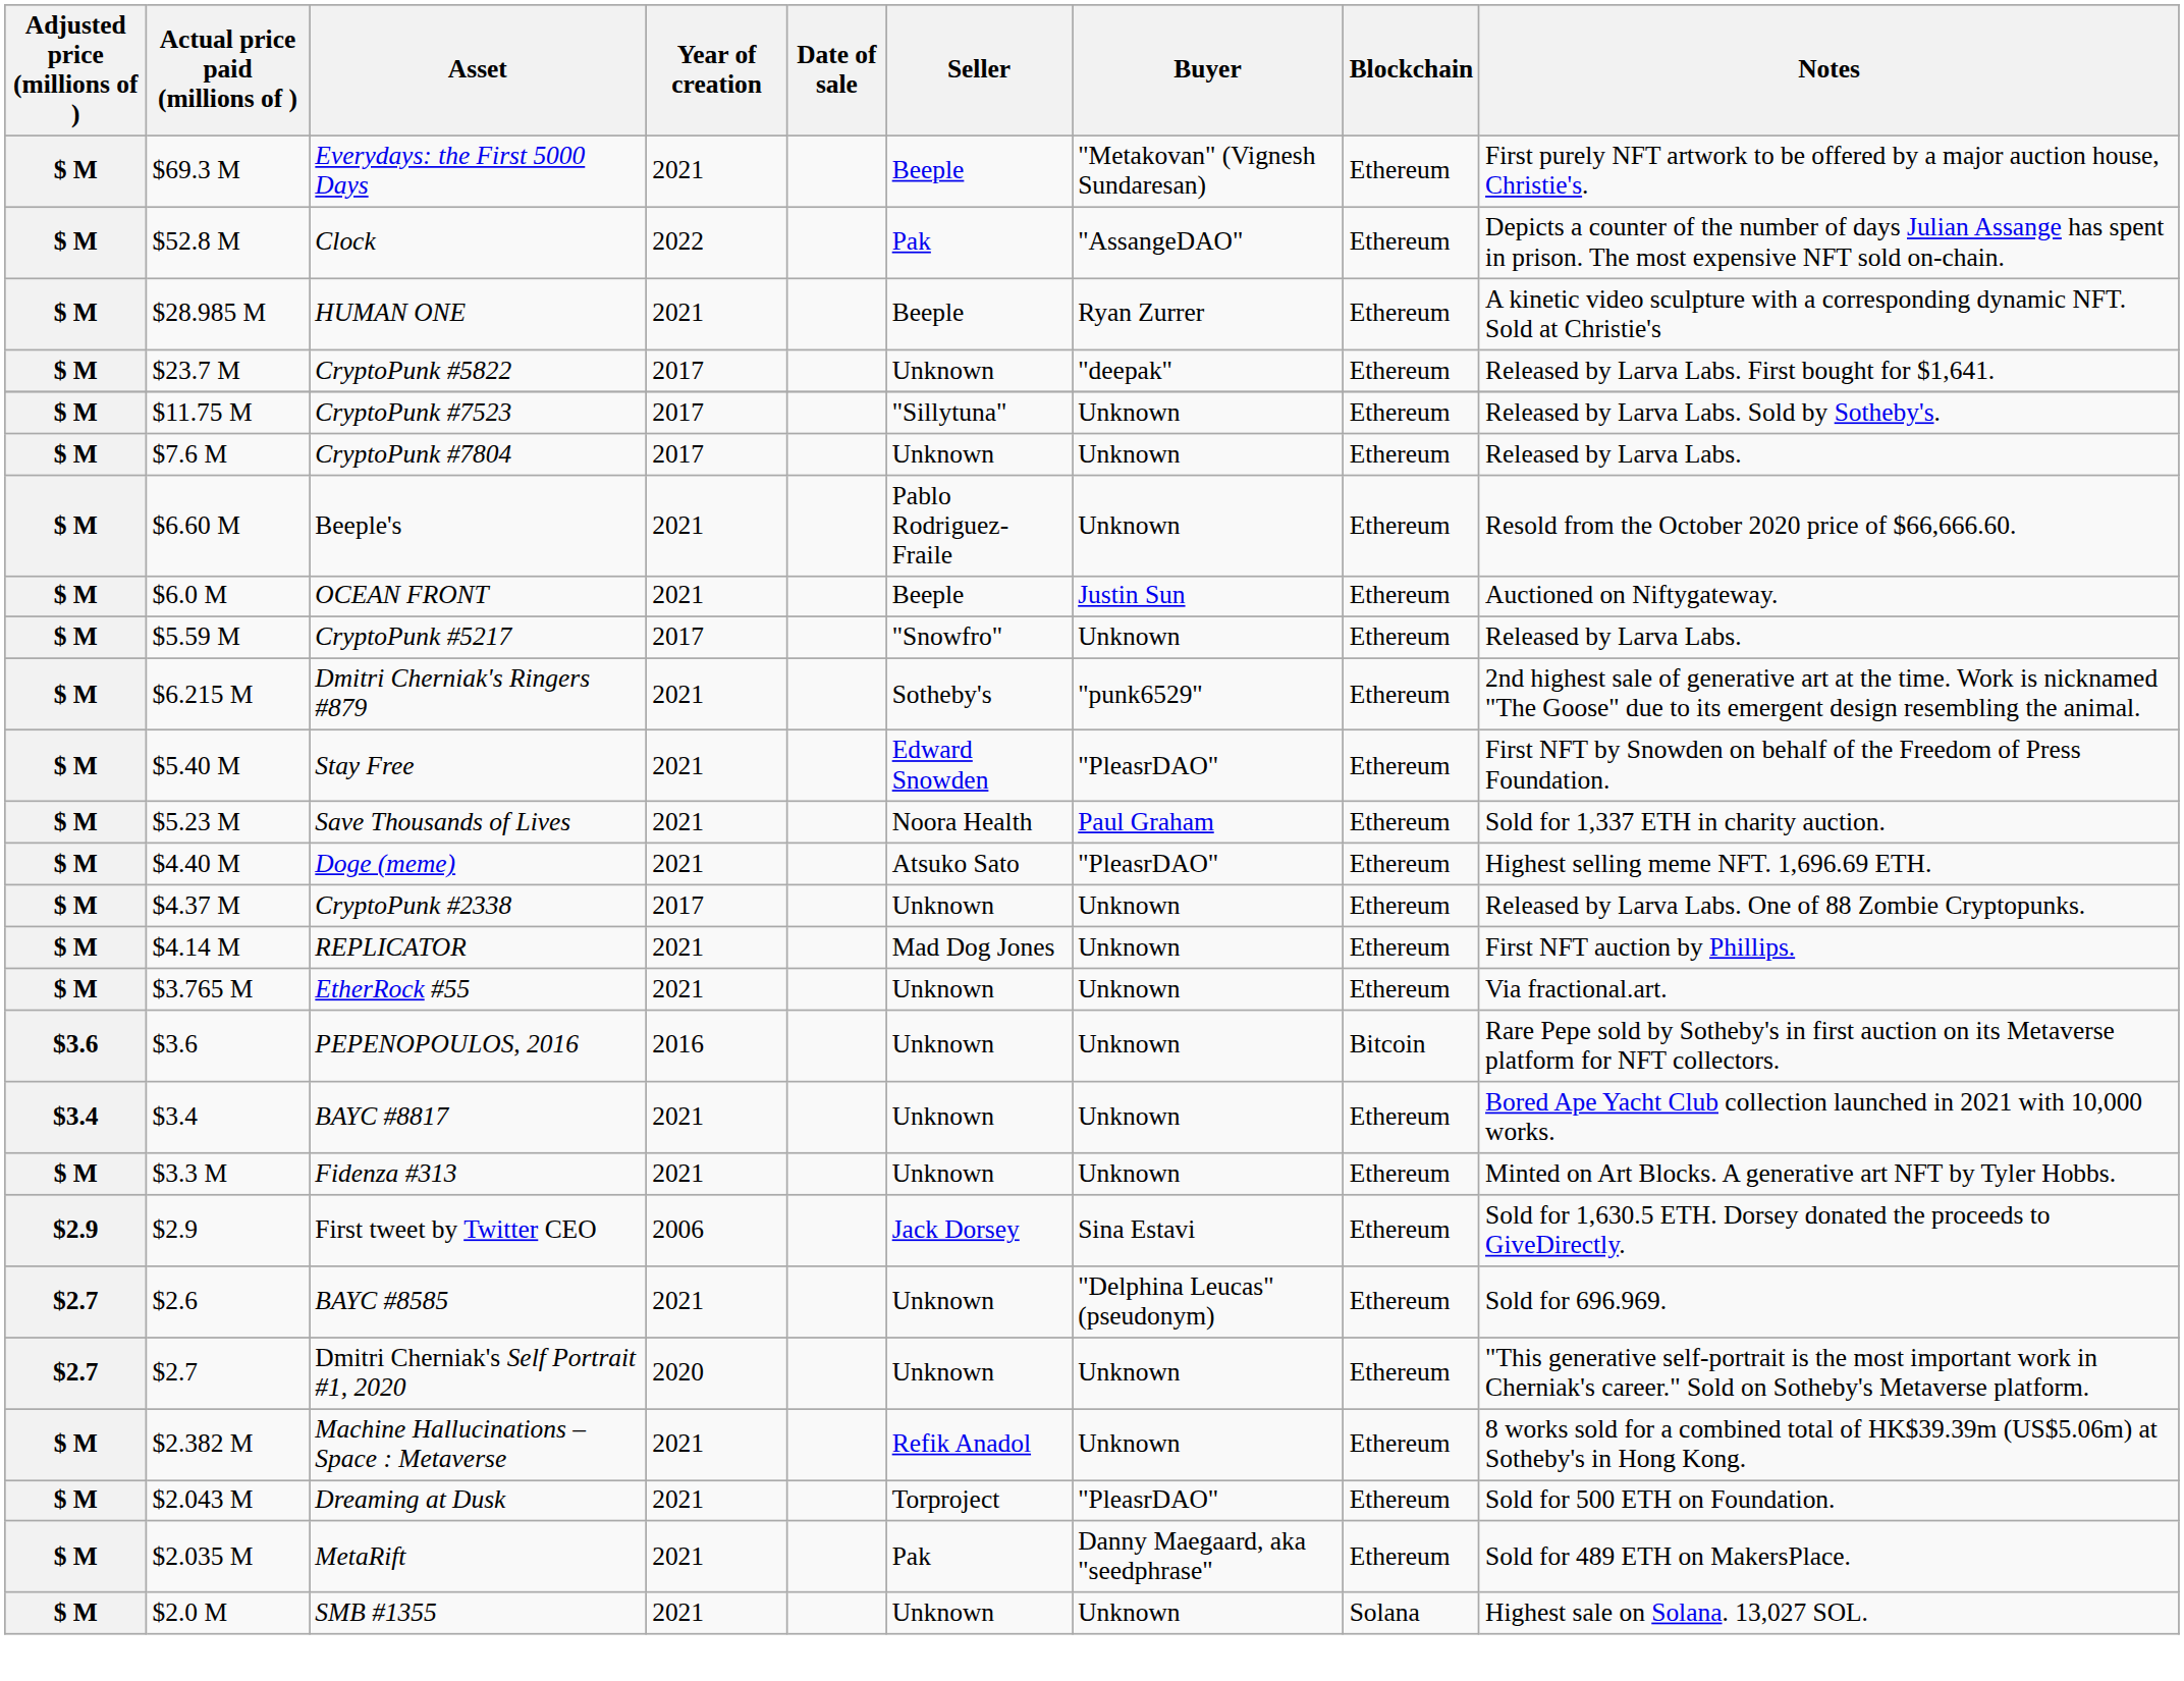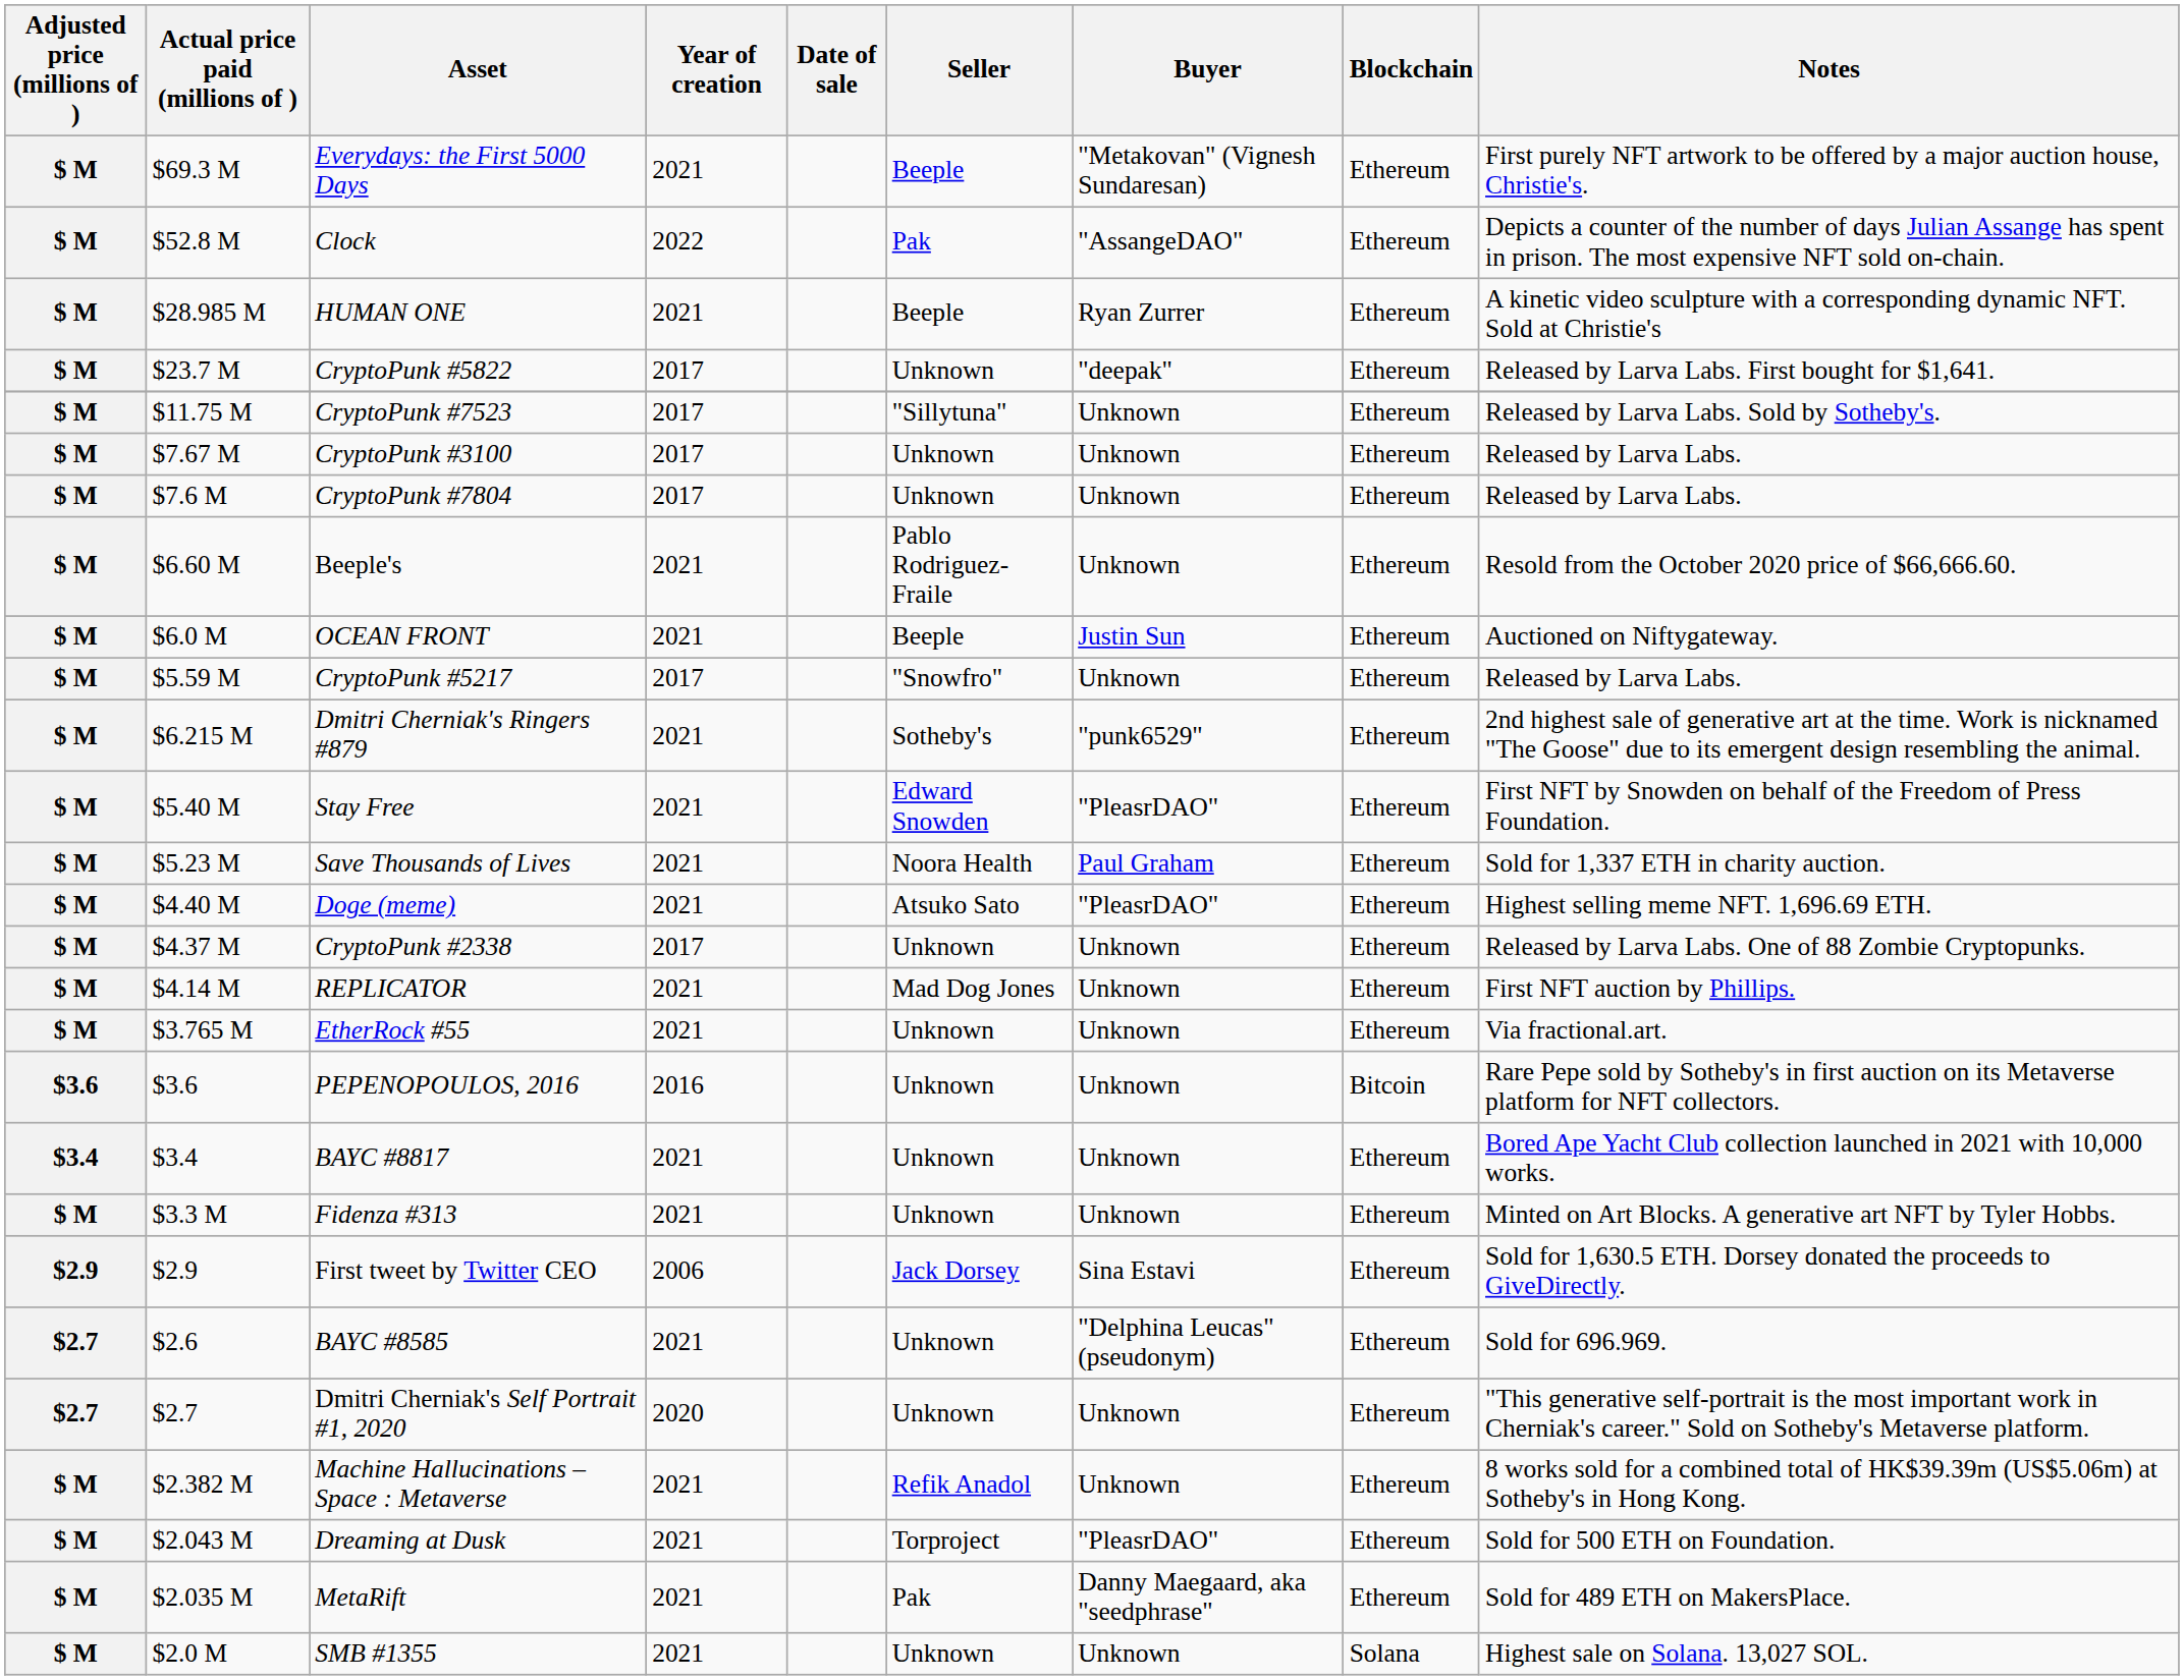 <table class="wikitable sortable" style="font-size:93%;">
 <tr>
 <th data-sort-type="currency">Adjusted price<br>(millions of )</th>
 <th data-sort-type="currency">Actual price<br>paid (millions of )</th>
 <th>Asset</th>
 <th>Year of creation</th>
 <th>Date of sale</th>
 <th>Seller</th>
 <th>Buyer</th>
 <th>Blockchain</th>
 <th>Notes</th>
 </tr>
 <tr>
 <th>$ M</th>
 <td data-sort-value="$69.3">$69.3 M</td>
 <td><em><a href='#'>Everydays: the First 5000 Days</a></em></td>
 <td>2021</td>
 <td></td>
 <td><a href='#'>Beeple</a></td>
 <td>"Metakovan" (Vignesh Sundaresan)</td>
 <td>Ethereum</td>
 <td>First purely NFT artwork to be offered by a major auction house, <a href='#'>Christie's</a>.</td>
 </tr>
 <tr>
 <th>$ M</th>
 <td data-sort-value="$52.8">$52.8 M</td>
 <td><em>Clock</em></td>
 <td>2022</td>
 <td></td>
 <td><a href='#'>Pak</a></td>
 <td>"AssangeDAO"</td>
 <td>Ethereum</td>
 <td>Depicts a counter of the number of days <a href='#'>Julian Assange</a> has spent in prison. The most expensive NFT sold on-chain.</td>
 </tr>
 <tr>
 <th>$ M</th>
 <td data-sort-value="$29.0">$28.985 M</td>
 <td><em>HUMAN ONE</em></td>
 <td>2021</td>
 <td></td>
 <td>Beeple</td>
 <td>Ryan Zurrer</td>
 <td>Ethereum</td>
 <td>A kinetic video sculpture with a corresponding dynamic NFT. Sold at Christie's</td>
 </tr>
 <tr>
 <th>$ M</th>
 <td data-sort-value="$23.7">$23.7 M</td>
 <td><em>CryptoPunk #5822</em></td>
 <td>2017</td>
 <td></td>
 <td>Unknown</td>
 <td>"deepak"</td>
 <td>Ethereum</td>
 <td>Released by Larva Labs. First bought for $1,641.</td>
 </tr>
 <tr>
 </tr>
 <tr>
 <th>$ M</th>
 <td data-sort-value="$11.75">$11.75 M</td>
 <td><em>CryptoPunk #7523</em></td>
 <td>2017</td>
 <td></td>
 <td>"Sillytuna"</td>
 <td>Unknown</td>
 <td>Ethereum</td>
 <td>Released by Larva Labs. Sold by <a href='#'>Sotheby's</a>.</td>
+</tr>
+<tr>
+<th>$ M</th>
+<td data-sort-value="$7.67">$7.67 M</td>
+<td><em>CryptoPunk #3100</em></td>
+<td>2017</td>
+<td></td>
+<td>Unknown</td>
+<td>Unknown</td>
+<td>Ethereum</td>
+<td>Released by Larva Labs. </td>
 </tr>
 <tr>
 <th>$ M</th>
 <td data-sort-value="$7.6">$7.6 M</td>
 <td><em>CryptoPunk #7804</em></td>
 <td>2017</td>
 <td></td>
 <td>Unknown</td>
 <td>Unknown</td>
 <td>Ethereum</td>
 <td>Released by Larva Labs. </td>
 </tr>
 <tr>
 <th>$ M</th>
 <td data-sort-value="$6.60">$6.60 M</td>
 <td>Beeple's <em></em></td>
 <td>2021</td>
 <td></td>
 <td>Pablo Rodriguez-Fraile</td>
 <td>Unknown</td>
 <td>Ethereum</td>
 <td>Resold from the October 2020 price of $66,666.60.</td>
 </tr>
 <tr>
 <th>$ M</th>
 <td data-sort-value="$6.0">$6.0 M</td>
 <td><em>OCEAN FRONT</em></td>
 <td>2021</td>
 <td></td>
 <td>Beeple</td>
 <td><a href='#'>Justin Sun</a></td>
 <td>Ethereum</td>
 <td>Auctioned on Niftygateway.</td>
 </tr>
 <tr>
 <th>$ M</th>
 <td data-sort-value="$5.59">$5.59 M</td>
 <td><em>CryptoPunk #5217</em></td>
 <td>2017</td>
 <td></td>
 <td>"Snowfro"</td>
 <td>Unknown</td>
 <td>Ethereum</td>
 <td>Released by Larva Labs.</td>
 </tr>
 <tr>
 <th>$ M</th>
 <td data-sort-value="$6.2151">$6.215 M</td>
 <td><em>Dmitri Cherniak's Ringers #879</em></td>
 <td>2021</td>
 <td></td>
 <td>Sotheby's</td>
 <td>"punk6529"</td>
 <td>Ethereum</td>
 <td>2nd highest sale of generative art at the time. Work is nicknamed "The Goose" due to its emergent design resembling the animal. </td>
 </tr>
 <tr>
 <th>$ M</th>
 <td data-sort-value="$5.4">$5.40 M</td>
 <td><em>Stay Free</em></td>
 <td>2021</td>
 <td></td>
 <td><a href='#'>Edward Snowden</a></td>
 <td>"PleasrDAO"</td>
 <td>Ethereum</td>
 <td>First NFT by Snowden on behalf of the Freedom of Press Foundation.</td>
 </tr>
 <tr>
 <th>$ M</th>
 <td data-sort-value="$5.2">$5.23 M</td>
 <td><em>Save Thousands of Lives</em></td>
 <td>2021</td>
 <td></td>
 <td>Noora Health</td>
 <td><a href='#'>Paul Graham</a></td>
 <td>Ethereum</td>
 <td>Sold for 1,337 ETH in charity auction.</td>
 </tr>
 <tr>
 <th>$ M</th>
 <td data-sort-value="$4.4">$4.40 M</td>
 <td><em><a href='#'>Doge (meme)</a></em></td>
 <td>2021</td>
 <td></td>
 <td>Atsuko Sato</td>
 <td>"PleasrDAO"</td>
 <td>Ethereum</td>
 <td>Highest selling meme NFT. 1,696.69 ETH.</td>
 </tr>
 <tr>
 <th>$ M</th>
 <td data-sort-value="$4.4">$4.37 M</td>
 <td><em>CryptoPunk #2338</em></td>
 <td>2017</td>
 <td></td>
 <td>Unknown</td>
 <td>Unknown</td>
 <td>Ethereum</td>
 <td>Released by Larva Labs. One of 88 Zombie Cryptopunks.</td>
 </tr>
 <tr>
 <th>$ M</th>
 <td data-sort-value="$4.1">$4.14 M</td>
 <td><em>REPLICATOR</em></td>
 <td>2021</td>
 <td></td>
 <td>Mad Dog Jones</td>
 <td>Unknown</td>
 <td>Ethereum</td>
 <td>First NFT auction by <a href='#'>Phillips.</a></td>
 </tr>
 <tr>
 <th>$ M</th>
 <td data-sort-value="$3.8">$3.765 M</td>
 <td><em><a href='#'>EtherRock</a> #55</em></td>
 <td>2021</td>
 <td></td>
 <td>Unknown</td>
 <td>Unknown</td>
 <td>Ethereum</td>
 <td>Via fractional.art.</td>
 </tr>
 <tr>
 <th>$3.6</th>
 <td>$3.6 </td>
 <td><em>PEPENOPOULOS, 2016</em></td>
 <td>2016</td>
 <td></td>
 <td>Unknown</td>
 <td>Unknown</td>
 <td>Bitcoin</td>
 <td>Rare Pepe sold by Sotheby's in first auction on its Metaverse  platform for NFT collectors.</td>
 </tr>
 <tr>
 <th>$3.4</th>
 <td>$3.4 </td>
 <td><em>BAYC #8817</em></td>
 <td>2021</td>
 <td></td>
 <td>Unknown</td>
 <td>Unknown</td>
 <td>Ethereum</td>
 <td><a href='#'>Bored Ape Yacht Club</a> collection launched in 2021 with 10,000 works. </td>
 </tr>
 <tr>
 <th>$ M</th>
 <td data-sort-value="$3.3">$3.3 M</td>
 <td><em>Fidenza #313</em></td>
 <td>2021</td>
 <td></td>
 <td>Unknown</td>
 <td>Unknown</td>
 <td>Ethereum</td>
 <td>Minted on Art Blocks. A generative art NFT by Tyler Hobbs.</td>
 </tr>
 <tr>
 <th>$2.9</th>
 <td>$2.9</td>
 <td>First tweet by <a href='#'>Twitter</a> CEO</td>
 <td>2006</td>
 <td></td>
 <td><a href='#'>Jack Dorsey</a></td>
 <td>Sina Estavi</td>
 <td>Ethereum</td>
 <td>Sold for 1,630.5 ETH. Dorsey donated the proceeds to <a href='#'>GiveDirectly</a>.</td>
 </tr>
 <tr>
 <th>$2.7</th>
 <td>$2.6</td>
 <td><em>BAYC #8585</em></td>
 <td>2021</td>
 <td></td>
 <td>Unknown</td>
 <td>"Delphina Leucas" (pseudonym)</td>
 <td>Ethereum</td>
 <td>Sold for 696.969.</td>
 </tr>
 <tr>
 <th>$2.7</th>
 <td>$2.7</td>
 <td>Dmitri Cherniak's <em>Self Portrait #1, 2020</em></td>
 <td>2020</td>
 <td></td>
 <td>Unknown</td>
 <td>Unknown</td>
 <td>Ethereum</td>
 <td>"This generative self-portrait is the most important work in Cherniak's career." Sold on Sotheby's Metaverse platform.</td>
 </tr>
 <tr>
 <th>$ M</th>
 <td data-sort-value="$2.4">$2.382 M</td>
 <td><em>Machine Hallucinations</em> <em>– Space :  Metaverse</em></td>
 <td>2021</td>
 <td></td>
 <td><a href='#'>Refik Anadol</a></td>
 <td>Unknown</td>
 <td>Ethereum</td>
 <td>8 works sold for a combined total of HK$39.39m (US$5.06m) at Sotheby's in Hong Kong.</td>
 </tr>
 <tr>
 <th>$ M</th>
 <td data-sort-value="$2">$2.043 M</td>
 <td><em>Dreaming at Dusk</em></td>
 <td>2021</td>
 <td></td>
 <td>Torproject</td>
 <td>"PleasrDAO"</td>
 <td>Ethereum</td>
 <td>Sold for 500 ETH on Foundation.</td>
 </tr>
 <tr>
 <th>$ M</th>
 <td data-sort-value="$2">$2.035 M</td>
 <td><em>MetaRift</em></td>
 <td>2021</td>
 <td></td>
 <td>Pak</td>
 <td>Danny Maegaard, aka "seedphrase"</td>
 <td>Ethereum</td>
 <td>Sold for 489 ETH on MakersPlace.</td>
 </tr>
 <tr>
 <th>$ M</th>
 <td data-sort-value="$2.0">$2.0 M</td>
 <td><em>SMB #1355</em></td>
 <td>2021</td>
 <td></td>
 <td>Unknown</td>
 <td>Unknown</td>
 <td>Solana</td>
 <td>Highest sale on <a href='#'>Solana</a>. 13,027 SOL.</td>
 </tr>
 </table>
